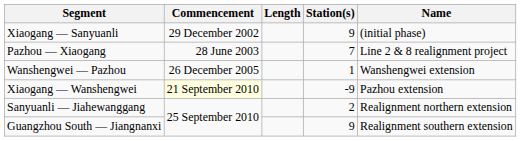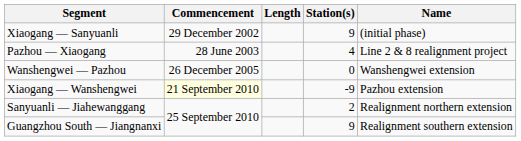 <table class="wikitable" style="border-collapse: collapse; text-align: right;">
 <tr>
 <th>Segment</th>
 <th>Commencement</th>
 <th>Length</th>
 <th>Station(s)</th>
 <th>Name</th>
 </tr>
 <tr>
 <td style="text-align: left;">Xiaogang — Sanyuanli</td>
 <td>29 December 2002</td>
 <td></td>
 <td>9</td>
 <td style="text-align: left;">(initial phase)</td>
 </tr>
 <tr>
 <td style="text-align: left;">Pazhou — Xiaogang</td>
 <td>28 June 2003</td>
 <td></td>
-<td>7</td>
+<td>4</td>
 <td style="text-align: left;">Line 2 & 8 realignment project</td>
 </tr>
 <tr>
 <td style="text-align: left;">Wanshengwei — Pazhou</td>
 <td>26 December 2005</td>
 <td></td>
-<td>1</td>
+<td>0</td>
 <td style="text-align: left;">Wanshengwei extension</td>
 </tr>
 <tr>
 <td style="text-align: left;">Xiaogang — Wanshengwei</td>
 <td style="background: lightyellow;">21 September 2010</td>
 <td></td>
 <td>-9</td>
 <td style="text-align: left;">Pazhou extension</td>
 </tr>
 <tr>
 <td style="text-align: left;">Sanyuanli — Jiahewanggang</td>
 <td rowspan="2">25 September 2010</td>
 <td></td>
 <td>2</td>
 <td style="text-align: left;">Realignment northern extension</td>
 </tr>
 <tr>
 <td style="text-align: left;">Guangzhou South — Jiangnanxi</td>
 <td></td>
 <td>9</td>
 <td style="text-align: left;">Realignment southern extension</td>
 </tr>
 </table>
